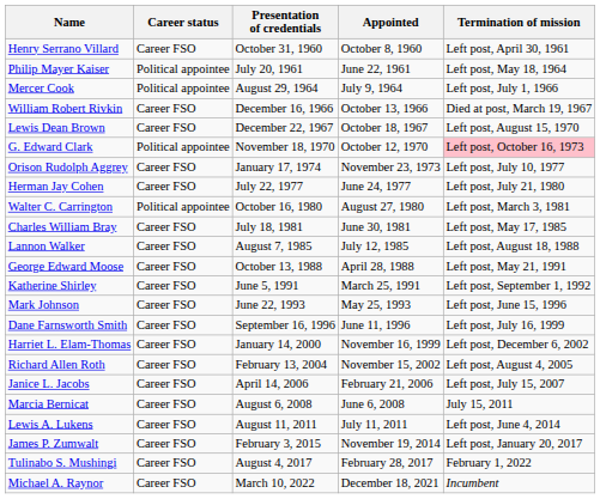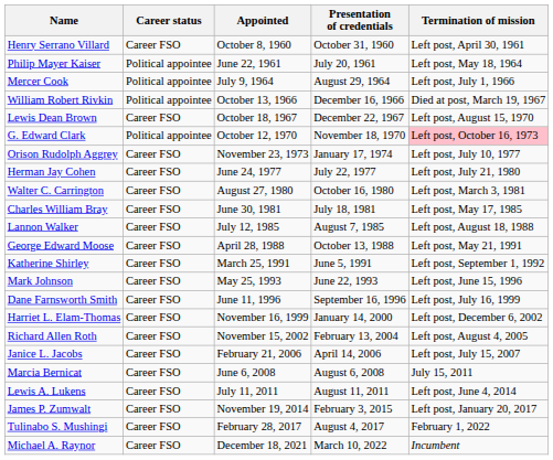 <table class = wikitable>
 <tr>
 <th>Name</th>
 <th>Career status</th>
+<th>Appointed</th>
 <th>Presentation<br>of credentials</th>
-<th>Appointed</th>
 <th>Termination of mission</th>
 </tr>
 <tr>
 <td><a href='#'>Henry Serrano Villard</a></td>
 <td>Career FSO</td>
+<td>October 8, 1960</td>
 <td>October 31, 1960</td>
-<td>October 8, 1960</td>
 <td>Left post, April 30, 1961</td>
 </tr>
 <tr>
 <td><a href='#'>Philip Mayer Kaiser</a></td>
 <td>Political appointee</td>
+<td>June 22, 1961</td>
 <td>July 20, 1961</td>
-<td>June 22, 1961</td>
 <td>Left post, May 18, 1964</td>
 </tr>
 <tr>
 <td><a href='#'>Mercer Cook</a></td>
 <td>Political appointee</td>
+<td>July 9, 1964</td>
 <td>August 29, 1964</td>
-<td>July 9, 1964</td>
 <td>Left post, July 1, 1966</td>
 </tr>
 <tr>
 <td><a href='#'>William Robert Rivkin</a></td>
-<td>Career FSO</td>
+<td>Political appointee</td>
+<td>October 13, 1966</td>
 <td>December 16, 1966</td>
-<td>October 13, 1966</td>
 <td>Died at post, March 19, 1967</td>
 </tr>
 <tr>
 <td><a href='#'>Lewis Dean Brown</a></td>
 <td>Career FSO</td>
+<td>October 18, 1967</td>
 <td>December 22, 1967</td>
-<td>October 18, 1967</td>
 <td>Left post, August 15, 1970</td>
 </tr>
 <tr>
 <td><a href='#'>G. Edward Clark</a></td>
 <td>Political appointee</td>
+<td>October 12, 1970</td>
 <td>November 18, 1970</td>
-<td>October 12, 1970</td>
 <td style="background: pink;">Left post, October 16, 1973</td>
 </tr>
 <tr>
 <td><a href='#'>Orison Rudolph Aggrey</a></td>
 <td>Career FSO</td>
+<td>November 23, 1973</td>
 <td>January 17, 1974</td>
-<td>November 23, 1973</td>
 <td>Left post, July 10, 1977</td>
 </tr>
 <tr>
 <td><a href='#'>Herman Jay Cohen</a></td>
 <td>Career FSO</td>
+<td>June 24, 1977</td>
 <td>July 22, 1977</td>
-<td>June 24, 1977</td>
 <td>Left post, July 21, 1980</td>
 </tr>
 <tr>
 <td><a href='#'>Walter C. Carrington</a></td>
-<td>Political appointee</td>
+<td>Career FSO</td>
+<td>August 27, 1980</td>
 <td>October 16, 1980</td>
-<td>August 27, 1980</td>
 <td>Left post, March 3, 1981</td>
 </tr>
 <tr>
 <td><a href='#'>Charles William Bray</a></td>
 <td>Career FSO</td>
+<td>June 30, 1981</td>
 <td>July 18, 1981</td>
-<td>June 30, 1981</td>
 <td>Left post, May 17, 1985</td>
 </tr>
 <tr>
 <td><a href='#'>Lannon Walker</a></td>
 <td>Career FSO</td>
+<td>July 12, 1985</td>
 <td>August 7, 1985</td>
-<td>July 12, 1985</td>
 <td>Left post, August 18, 1988</td>
 </tr>
 <tr>
 <td><a href='#'>George Edward Moose</a></td>
 <td>Career FSO</td>
+<td>April 28, 1988</td>
 <td>October 13, 1988</td>
-<td>April 28, 1988</td>
 <td>Left post, May 21, 1991</td>
 </tr>
 <tr>
 <td><a href='#'>Katherine Shirley</a></td>
 <td>Career FSO</td>
+<td>March 25, 1991</td>
 <td>June 5, 1991</td>
-<td>March 25, 1991</td>
 <td>Left post, September 1, 1992</td>
 </tr>
 <tr>
 <td><a href='#'>Mark Johnson</a></td>
 <td>Career FSO</td>
+<td>May 25, 1993</td>
 <td>June 22, 1993</td>
-<td>May 25, 1993</td>
 <td>Left post, June 15, 1996</td>
 </tr>
 <tr>
 <td><a href='#'>Dane Farnsworth Smith</a></td>
 <td>Career FSO</td>
+<td>June 11, 1996</td>
 <td>September 16, 1996</td>
-<td>June 11, 1996</td>
 <td>Left post, July 16, 1999</td>
 </tr>
 <tr>
 <td><a href='#'>Harriet L. Elam-Thomas</a></td>
 <td>Career FSO</td>
+<td>November 16, 1999</td>
 <td>January 14, 2000</td>
-<td>November 16, 1999</td>
 <td>Left post, December 6, 2002</td>
 </tr>
 <tr>
 <td><a href='#'>Richard Allen Roth</a></td>
 <td>Career FSO</td>
+<td>November 15, 2002</td>
 <td>February 13, 2004</td>
-<td>November 15, 2002</td>
 <td>Left post, August 4, 2005</td>
 </tr>
 <tr>
 <td><a href='#'>Janice L. Jacobs</a></td>
 <td>Career FSO</td>
+<td>February 21, 2006</td>
 <td>April 14, 2006</td>
-<td>February 21, 2006</td>
 <td>Left post, July 15, 2007</td>
 </tr>
 <tr>
 <td><a href='#'>Marcia Bernicat</a></td>
 <td>Career FSO</td>
+<td>June 6, 2008</td>
 <td>August 6, 2008</td>
-<td>June 6, 2008</td>
 <td>July 15, 2011</td>
 </tr>
 <tr>
 <td><a href='#'>Lewis A. Lukens</a></td>
 <td>Career FSO</td>
+<td>July 11, 2011</td>
 <td>August 11, 2011</td>
-<td>July 11, 2011</td>
 <td>Left post, June 4, 2014</td>
 </tr>
 <tr>
 <td><a href='#'>James P. Zumwalt</a></td>
 <td>Career FSO</td>
+<td>November 19, 2014</td>
 <td>February 3, 2015</td>
-<td>November 19, 2014</td>
 <td>Left post, January 20, 2017</td>
 </tr>
 <tr>
 <td><a href='#'>Tulinabo S. Mushingi</a></td>
 <td>Career FSO</td>
+<td>February 28, 2017</td>
 <td>August 4, 2017</td>
-<td>February 28, 2017</td>
 <td>February 1, 2022</td>
 </tr>
 <tr>
 <td><a href='#'>Michael A. Raynor</a></td>
 <td>Career FSO</td>
+<td>December 18, 2021</td>
 <td>March 10, 2022</td>
-<td>December 18, 2021</td>
 <td><em>Incumbent</em></td>
 </tr>
 </table>
